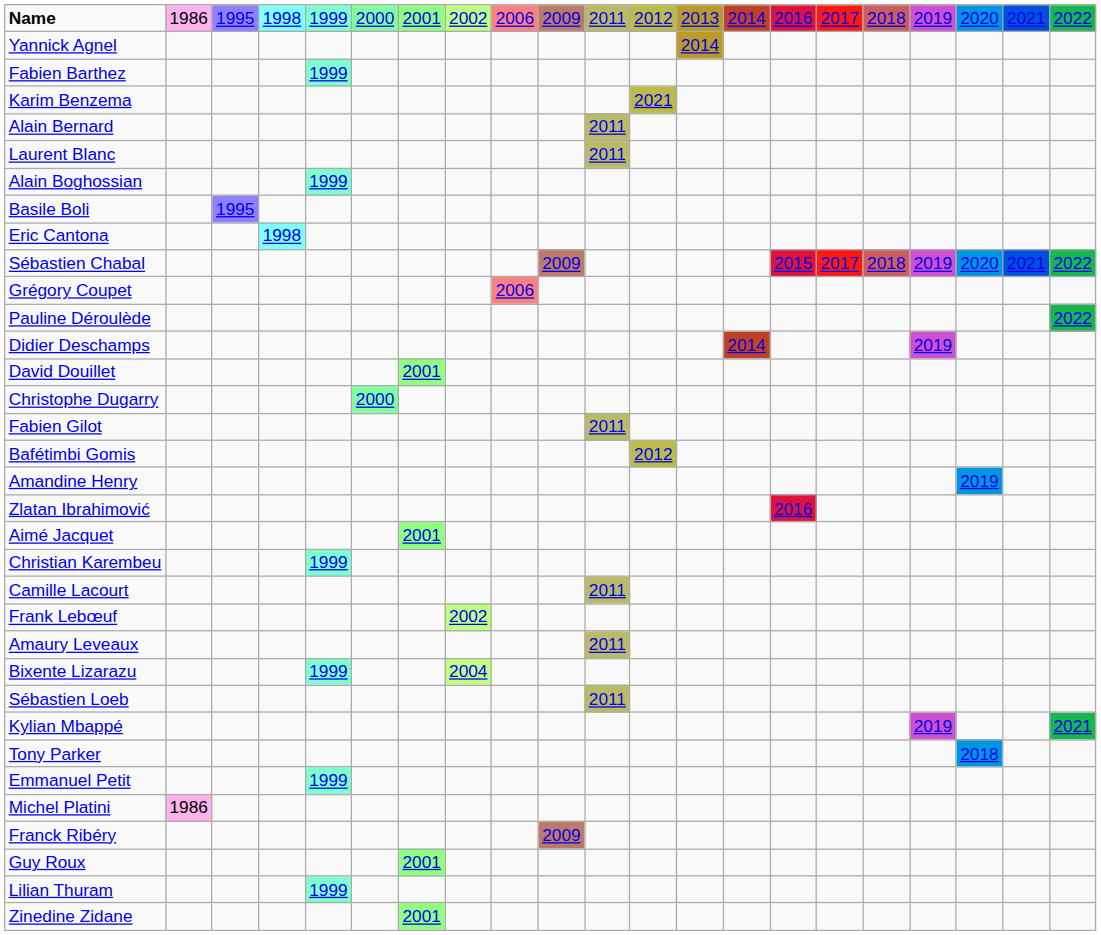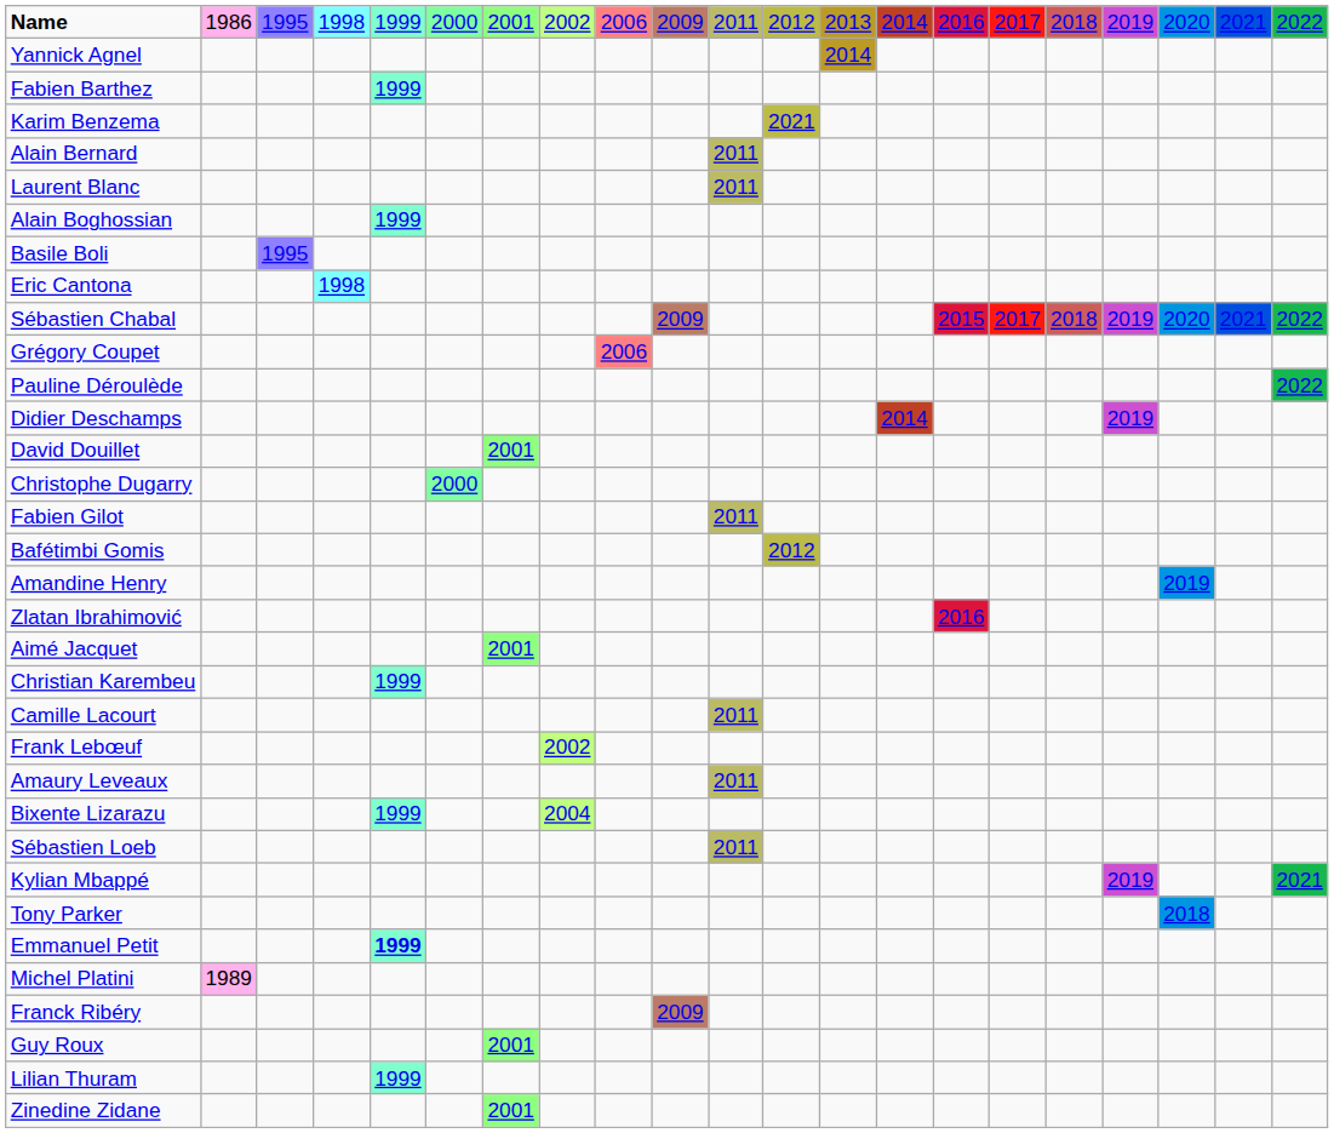 <table class="wikitable" style="font-size: 85%">
 <tr>
 <td><strong>Name </strong></td>
 <td bgcolor="#FFB2EC">1986</td>
 <td bgcolor="#8E80FF"><a href='#'>1995</a></td>
 <td bgcolor="#80FFFF"><a href='#'>1998</a></td>
 <td bgcolor="#80FFCE"><a href='#'>1999</a></td>
 <td bgcolor="#80FF9F"><a href='#'>2000</a></td>
 <td bgcolor="#90FF80"><a href='#'>2001</a></td>
 <td bgcolor="#BFFF80"><a href='#'>2002</a></td>
 <td bgcolor="#FF8080"><a href='#'>2006</a></td>
 <td bgcolor="#BB7B66"><a href='#'>2009</a></td>
 <td bgcolor="#BBBB66"><a href='#'>2011</a></td>
 <td bgcolor="#BBBB46"><a href='#'>2012</a></td>
 <td bgcolor="#BB9B26"><a href='#'>2013</a></td>
 <td bgcolor="#CG4G23"><a href='#'>2014</a></td>
 <td bgcolor="#DC143C"><a href='#'>2016</a></td>
 <td bgcolor="#ff180d"><a href='#'>2017</a></td>
 <td bgcolor="#cd5c5c"><a href='#'>2018</a></td>
 <td bgcolor="#cc250dd"><a href='#'>2019</a></td>
 <td bgcolor="#gg295ee"><a href='#'>2020</a></td>
 <td bgcolor="#hh150ee"><a href='#'>2021</a></td>
 <td bgcolor="#16b84e"><a href='#'>2022</a></td>
 </tr>
 <tr>
 <td><a href='#'>Yannick Agnel</a></td>
 <td></td>
 <td></td>
 <td></td>
 <td></td>
 <td></td>
 <td></td>
 <td></td>
 <td></td>
 <td></td>
 <td></td>
 <td></td>
 <td bgcolor="#BB9B26"><a href='#'>2014</a></td>
 <td></td>
 <td></td>
 <td></td>
 <td></td>
 <td></td>
 <td></td>
 <td></td>
 <td></td>
 </tr>
 <tr>
 <td><a href='#'>Fabien Barthez</a></td>
 <td></td>
 <td></td>
 <td></td>
 <td bgcolor="#80FFCE"><a href='#'>1999</a></td>
 <td></td>
 <td></td>
 <td></td>
 <td></td>
 <td></td>
 <td></td>
 <td></td>
 <td></td>
 <td></td>
 <td></td>
 <td></td>
 <td></td>
 <td></td>
 <td></td>
 <td></td>
 <td></td>
 </tr>
 <tr>
 <td><a href='#'>Karim Benzema</a></td>
 <td></td>
 <td></td>
 <td></td>
 <td></td>
 <td></td>
 <td></td>
 <td></td>
 <td></td>
 <td></td>
 <td></td>
 <td bgcolor="#BBBB46"><a href='#'>2021</a></td>
 <td></td>
 <td></td>
 <td></td>
 <td></td>
 <td></td>
 <td></td>
 <td></td>
 <td></td>
 <td></td>
 </tr>
 <tr>
 <td><a href='#'>Alain Bernard</a></td>
 <td></td>
 <td></td>
 <td></td>
 <td></td>
 <td></td>
 <td></td>
 <td></td>
 <td></td>
 <td></td>
 <td bgcolor="#BBBB66"><a href='#'>2011</a></td>
 <td></td>
 <td></td>
 <td></td>
 <td></td>
 <td></td>
 <td></td>
 <td></td>
 <td></td>
 <td></td>
 <td></td>
 </tr>
 <tr>
 <td><a href='#'>Laurent Blanc</a></td>
 <td></td>
 <td></td>
 <td></td>
 <td></td>
 <td></td>
 <td></td>
 <td></td>
 <td></td>
 <td></td>
 <td bgcolor="#BBBB66"><a href='#'>2011</a></td>
 <td></td>
 <td></td>
 <td></td>
 <td></td>
 <td></td>
 <td></td>
 <td></td>
 <td></td>
 <td></td>
 <td></td>
 </tr>
 <tr>
 <td><a href='#'>Alain Boghossian</a></td>
 <td></td>
 <td></td>
 <td></td>
 <td bgcolor="#80FFCE"><a href='#'>1999</a></td>
 <td></td>
 <td></td>
 <td></td>
 <td></td>
 <td></td>
 <td></td>
 <td></td>
 <td></td>
 <td></td>
 <td></td>
 <td></td>
 <td></td>
 <td></td>
 <td></td>
 <td></td>
 <td></td>
 </tr>
 <tr>
 <td><a href='#'>Basile Boli</a></td>
 <td></td>
 <td bgcolor="#8E80FF"><a href='#'>1995</a></td>
 <td></td>
 <td></td>
 <td></td>
 <td></td>
 <td></td>
 <td></td>
 <td></td>
 <td></td>
 <td></td>
 <td></td>
 <td></td>
 <td></td>
 <td></td>
 <td></td>
 <td></td>
 <td></td>
 <td></td>
 <td></td>
 </tr>
 <tr>
 <td><a href='#'>Eric Cantona</a></td>
 <td></td>
 <td></td>
 <td bgcolor="#80FFFF"><a href='#'>1998</a></td>
 <td></td>
 <td></td>
 <td></td>
 <td></td>
 <td></td>
 <td></td>
 <td></td>
 <td></td>
 <td></td>
 <td></td>
 <td></td>
 <td></td>
 <td></td>
 <td></td>
 <td></td>
 <td></td>
 <td></td>
 </tr>
 <tr>
 <td><a href='#'>Sébastien Chabal</a></td>
 <td></td>
 <td></td>
 <td></td>
 <td></td>
 <td></td>
 <td></td>
 <td></td>
 <td></td>
 <td bgcolor="#BB7B66"><a href='#'>2009</a></td>
 <td></td>
 <td></td>
 <td></td>
 <td></td>
 <td bgcolor="#DC143C"><a href='#'>2015</a></td>
 <td bgcolor="#ff180d"><a href='#'>2017</a></td>
 <td bgcolor="#cd5c5c"><a href='#'>2018</a></td>
 <td bgcolor="#cc250dd"><a href='#'>2019</a></td>
 <td bgcolor="#gg295ee"><a href='#'>2020</a></td>
 <td bgcolor="#hh150ee"><a href='#'>2021</a></td>
 <td bgcolor="#16b84e"><a href='#'>2022</a></td>
 </tr>
 <tr>
 <td><a href='#'>Grégory Coupet</a></td>
 <td></td>
 <td></td>
 <td></td>
 <td></td>
 <td></td>
 <td></td>
 <td></td>
 <td bgcolor="#FF8080"><a href='#'>2006</a></td>
 <td></td>
 <td></td>
 <td></td>
 <td></td>
 <td></td>
 <td></td>
 <td></td>
 <td></td>
 <td></td>
 <td></td>
 <td></td>
 <td></td>
 </tr>
 <tr>
 <td><a href='#'>Pauline Déroulède</a></td>
 <td></td>
 <td></td>
 <td></td>
 <td></td>
 <td></td>
 <td></td>
 <td></td>
 <td></td>
 <td></td>
 <td></td>
 <td></td>
 <td></td>
 <td></td>
 <td></td>
 <td></td>
 <td></td>
 <td></td>
 <td></td>
 <td></td>
 <td bgcolor="#16b84e"><a href='#'>2022</a></td>
 </tr>
 <tr>
 <td><a href='#'>Didier Deschamps</a></td>
 <td></td>
 <td></td>
 <td></td>
 <td></td>
 <td></td>
 <td></td>
 <td></td>
 <td></td>
 <td></td>
 <td></td>
 <td></td>
 <td></td>
 <td bgcolor="#CG4G23"><a href='#'>2014</a></td>
 <td></td>
 <td></td>
 <td></td>
 <td bgcolor="#cc250dd"><a href='#'>2019</a></td>
 <td></td>
 <td></td>
 <td></td>
 </tr>
 <tr>
 <td><a href='#'>David Douillet</a></td>
 <td></td>
 <td></td>
 <td></td>
 <td></td>
 <td></td>
 <td bgcolor="#90FF80"><a href='#'>2001</a></td>
 <td></td>
 <td></td>
 <td></td>
 <td></td>
 <td></td>
 <td></td>
 <td></td>
 <td></td>
 <td></td>
 <td></td>
 <td></td>
 <td></td>
 <td></td>
 <td></td>
 </tr>
 <tr>
 <td><a href='#'>Christophe Dugarry</a></td>
 <td></td>
 <td></td>
 <td></td>
 <td></td>
 <td bgcolor="#80FF9F"><a href='#'>2000</a></td>
 <td></td>
 <td></td>
 <td></td>
 <td></td>
 <td></td>
 <td></td>
 <td></td>
 <td></td>
 <td></td>
 <td></td>
 <td></td>
 <td></td>
 <td></td>
 <td></td>
 <td></td>
 </tr>
 <tr>
 <td><a href='#'>Fabien Gilot</a></td>
 <td></td>
 <td></td>
 <td></td>
 <td></td>
 <td></td>
 <td></td>
 <td></td>
 <td></td>
 <td></td>
 <td bgcolor="#BBBB66"><a href='#'>2011</a></td>
 <td></td>
 <td></td>
 <td></td>
 <td></td>
 <td></td>
 <td></td>
 <td></td>
 <td></td>
 <td></td>
 <td></td>
 </tr>
 <tr>
 <td><a href='#'>Bafétimbi Gomis</a></td>
 <td></td>
 <td></td>
 <td></td>
 <td></td>
 <td></td>
 <td></td>
 <td></td>
 <td></td>
 <td></td>
 <td></td>
 <td bgcolor="#BBBB46"><a href='#'>2012</a></td>
 <td></td>
 <td></td>
 <td></td>
 <td></td>
 <td></td>
 <td></td>
 <td></td>
 <td></td>
 <td></td>
 </tr>
 <tr>
 <td><a href='#'>Amandine Henry</a></td>
 <td></td>
 <td></td>
 <td></td>
 <td></td>
 <td></td>
 <td></td>
 <td></td>
 <td></td>
 <td></td>
 <td></td>
 <td></td>
 <td></td>
 <td></td>
 <td></td>
 <td></td>
 <td></td>
 <td></td>
 <td bgcolor="#gg295ee"><a href='#'>2019</a></td>
 <td></td>
 <td></td>
 </tr>
 <tr>
 <td><a href='#'>Zlatan Ibrahimović</a></td>
 <td></td>
 <td></td>
 <td></td>
 <td></td>
 <td></td>
 <td></td>
 <td></td>
 <td></td>
 <td></td>
 <td></td>
 <td></td>
 <td></td>
 <td></td>
 <td bgcolor="#DC143C"><a href='#'>2016</a></td>
 <td></td>
 <td></td>
 <td></td>
 <td></td>
 <td></td>
 <td></td>
 </tr>
 <tr>
 <td><a href='#'>Aimé Jacquet</a></td>
 <td></td>
 <td></td>
 <td></td>
 <td></td>
 <td></td>
 <td bgcolor="#90FF80"><a href='#'>2001</a></td>
 <td></td>
 <td></td>
 <td></td>
 <td></td>
 <td></td>
 <td></td>
 <td></td>
 <td></td>
 <td></td>
 <td></td>
 <td></td>
 <td></td>
 <td></td>
 <td></td>
 </tr>
 <tr>
 <td><a href='#'>Christian Karembeu</a></td>
 <td></td>
 <td></td>
 <td></td>
 <td bgcolor="#80FFCE"><a href='#'>1999</a></td>
 <td></td>
 <td></td>
 <td></td>
 <td></td>
 <td></td>
 <td></td>
 <td></td>
 <td></td>
 <td></td>
 <td></td>
 <td></td>
 <td></td>
 <td></td>
 <td></td>
 <td></td>
 <td></td>
 </tr>
 <tr>
 <td><a href='#'>Camille Lacourt</a></td>
 <td></td>
 <td></td>
 <td></td>
 <td></td>
 <td></td>
 <td></td>
 <td></td>
 <td></td>
 <td></td>
 <td bgcolor="#BBBB66"><a href='#'>2011</a></td>
 <td></td>
 <td></td>
 <td></td>
 <td></td>
 <td></td>
 <td></td>
 <td></td>
 <td></td>
 <td></td>
 <td></td>
 </tr>
 <tr>
 <td><a href='#'>Frank Lebœuf</a></td>
 <td></td>
 <td></td>
 <td></td>
 <td></td>
 <td></td>
 <td></td>
 <td bgcolor="#BFFF80"><a href='#'>2002</a></td>
 <td></td>
 <td></td>
 <td></td>
 <td></td>
 <td></td>
 <td></td>
 <td></td>
 <td></td>
 <td></td>
 <td></td>
 <td></td>
 <td></td>
 <td></td>
 </tr>
 <tr>
 <td><a href='#'>Amaury Leveaux</a></td>
 <td></td>
 <td></td>
 <td></td>
 <td></td>
 <td></td>
 <td></td>
 <td></td>
 <td></td>
 <td></td>
 <td bgcolor="#BBBB66"><a href='#'>2011</a></td>
 <td></td>
 <td></td>
 <td></td>
 <td></td>
 <td></td>
 <td></td>
 <td></td>
 <td></td>
 <td></td>
 <td></td>
 </tr>
 <tr>
 <td><a href='#'>Bixente Lizarazu</a></td>
 <td></td>
 <td></td>
 <td></td>
 <td bgcolor="#80FFCE"><a href='#'>1999</a></td>
 <td></td>
 <td></td>
 <td bgcolor="#BFFF80"><a href='#'>2004</a></td>
 <td></td>
 <td></td>
 <td></td>
 <td></td>
 <td></td>
 <td></td>
 <td></td>
 <td></td>
 <td></td>
 <td></td>
 <td></td>
 <td></td>
 <td></td>
 </tr>
 <tr>
 <td><a href='#'>Sébastien Loeb</a></td>
 <td></td>
 <td></td>
 <td></td>
 <td></td>
 <td></td>
 <td></td>
 <td></td>
 <td></td>
 <td></td>
 <td bgcolor="#BBBB66"><a href='#'>2011</a></td>
 <td></td>
 <td></td>
 <td></td>
 <td></td>
 <td></td>
 <td></td>
 <td></td>
 <td></td>
 <td></td>
 <td></td>
 </tr>
 <tr>
 <td><a href='#'>Kylian Mbappé</a></td>
 <td></td>
 <td></td>
 <td></td>
 <td></td>
 <td></td>
 <td></td>
 <td></td>
 <td></td>
 <td></td>
 <td></td>
 <td></td>
 <td></td>
 <td></td>
 <td></td>
 <td></td>
 <td></td>
 <td bgcolor="#cc250dd"><a href='#'>2019</a></td>
 <td></td>
 <td></td>
 <td bgcolor="#16b84e"><a href='#'>2021</a></td>
 </tr>
 <tr>
 <td><a href='#'>Tony Parker</a></td>
 <td></td>
 <td></td>
 <td></td>
 <td></td>
 <td></td>
 <td></td>
 <td></td>
 <td></td>
 <td></td>
 <td></td>
 <td></td>
 <td></td>
 <td></td>
 <td></td>
 <td></td>
 <td></td>
 <td></td>
 <td bgcolor="#gg295ee"><a href='#'>2018</a></td>
 <td></td>
 <td></td>
 </tr>
 <tr>
 <td><a href='#'>Emmanuel Petit</a></td>
 <td></td>
 <td></td>
 <td></td>
-<td bgcolor="#80FFCE"><a href='#'>1999</a></td>
+<td bgcolor="#80FFCE"><strong><a href='#'>1999</a></strong></td>
 <td></td>
 <td></td>
 <td></td>
 <td></td>
 <td></td>
 <td></td>
 <td></td>
 <td></td>
 <td></td>
 <td></td>
 <td></td>
 <td></td>
 <td></td>
 <td></td>
 <td></td>
 </tr>
 <tr>
 <td><a href='#'>Michel Platini</a></td>
-<td bgcolor="#FFB2EC">1986</td>
+<td bgcolor="#FFB2EC">1989</td>
 <td></td>
 <td></td>
 <td></td>
 <td></td>
 <td></td>
 <td></td>
 <td></td>
 <td></td>
 <td></td>
 <td></td>
 <td></td>
 <td></td>
 <td></td>
 <td></td>
 <td></td>
 <td></td>
 <td></td>
 <td></td>
 <td></td>
 </tr>
 <tr>
 <td><a href='#'>Franck Ribéry</a></td>
 <td></td>
 <td></td>
 <td></td>
 <td></td>
 <td></td>
 <td></td>
 <td></td>
 <td></td>
 <td bgcolor="#BB7B66"><a href='#'>2009</a></td>
 <td></td>
 <td></td>
 <td></td>
 <td></td>
 <td></td>
 <td></td>
 <td></td>
 <td></td>
 <td></td>
 <td></td>
 <td></td>
 </tr>
 <tr>
 <td><a href='#'>Guy Roux</a></td>
 <td></td>
 <td></td>
 <td></td>
 <td></td>
 <td></td>
 <td bgcolor="#90FF80"><a href='#'>2001</a></td>
 <td></td>
 <td></td>
 <td></td>
 <td></td>
 <td></td>
 <td></td>
 <td></td>
 <td></td>
 <td></td>
 <td></td>
 <td></td>
 <td></td>
 <td></td>
 <td></td>
 </tr>
 <tr>
 <td><a href='#'>Lilian Thuram</a></td>
 <td></td>
 <td></td>
 <td></td>
 <td bgcolor="#80FFCE"><a href='#'>1999</a></td>
 <td></td>
 <td></td>
 <td></td>
 <td></td>
 <td></td>
 <td></td>
 <td></td>
 <td></td>
 <td></td>
 <td></td>
 <td></td>
 <td></td>
 <td></td>
 <td></td>
 <td></td>
 <td></td>
 </tr>
 <tr>
 <td><a href='#'>Zinedine Zidane</a></td>
 <td></td>
 <td></td>
 <td></td>
 <td></td>
 <td></td>
 <td bgcolor="#90FF80"><a href='#'>2001</a></td>
 <td></td>
 <td></td>
 <td></td>
 <td></td>
 <td></td>
 <td></td>
 <td></td>
 <td></td>
 <td></td>
 <td></td>
 <td></td>
 <td></td>
 <td></td>
 <td></td>
 </tr>
 </table>
